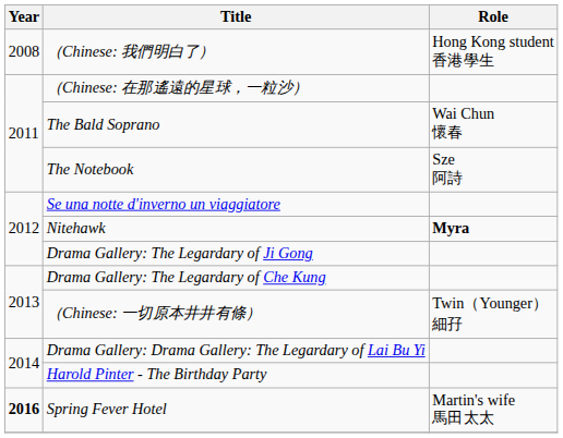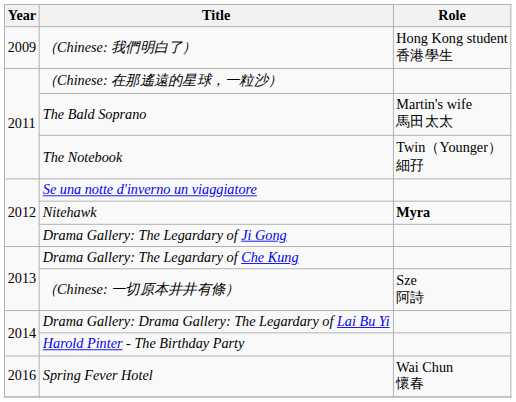 <table class="wikitable plainrowheaders sortable">
 <tr>
 <th scope="col">Year</th>
 <th scope="col">Title</th>
 <th scope="col">Role</th>
 </tr>
 <tr>
-<td>2008</td>
+<td>2009</td>
 <td><em>（Chinese: 我們明白了）</em></td>
 <td>Hong Kong student<br>香港學生</td>
 </tr>
 <tr>
 <td rowspan="3">2011</td>
 <td><em>（Chinese: 在那遙遠的星球，一粒沙）</em></td>
 <td></td>
 </tr>
 <tr>
 <td><em>The Bald Soprano</em></td>
-<td>Wai Chun<br>懷春</td>
+<td>Martin's wife<br>馬田太太</td>
 </tr>
 <tr>
 <td><em>The Notebook</em></td>
-<td>Sze<br>阿詩</td>
+<td>Twin（Younger）<br>細孖</td>
 </tr>
 <tr>
 <td rowspan="3">2012</td>
 <td><em><a href='#'>Se una notte d'inverno un viaggiatore</a></em></td>
 <td></td>
 </tr>
 <tr>
 <td><em>Nitehawk</em></td>
 <td><strong>Myra</strong></td>
 </tr>
 <tr>
 <td><em>Drama Gallery: The Legardary of <a href='#'>Ji Gong</a></em></td>
 <td></td>
 </tr>
 <tr>
 <td rowspan="2">2013</td>
 <td><em>Drama Gallery: The Legardary of <a href='#'>Che Kung</a></em></td>
 <td></td>
 </tr>
 <tr>
 <td><em>（Chinese: 一切原本井井有條）</em></td>
-<td>Twin（Younger）<br>細孖</td>
+<td>Sze<br>阿詩</td>
 </tr>
 <tr>
 <td rowspan="2">2014</td>
 <td><em>Drama Gallery: Drama Gallery: The Legardary of <a href='#'>Lai Bu Yi</a></em></td>
 <td></td>
 </tr>
 <tr>
 <td><em><a href='#'>Harold Pinter</a> - The Birthday Party</em></td>
 <td></td>
 </tr>
 <tr>
-<td><strong>2016</strong></td>
+<td>2016</td>
 <td><em>Spring Fever Hotel</em></td>
-<td>Martin's wife<br>馬田太太</td>
+<td>Wai Chun<br>懷春</td>
 </tr>
 <tr>
 </tr>
 </table>
